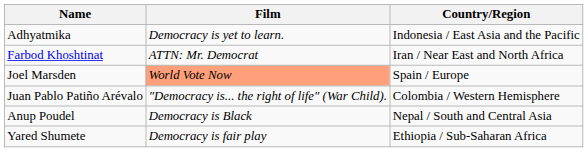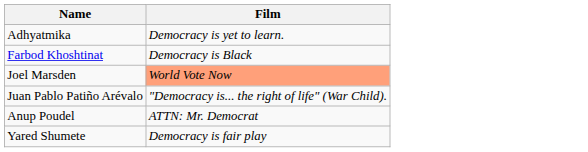 <table class="wikitable">
 <tr>
 <th><strong>Name</strong></th>
 <th><strong>Film</strong></th>
-<th><strong>Country/Region</strong></th>
 </tr>
 <tr>
 <td>Adhyatmika</td>
 <td><em>Democracy is yet to learn.</em></td>
-<td>Indonesia / East Asia and the Pacific</td>
 </tr>
 <tr>
 <td><a href='#'>Farbod Khoshtinat</a></td>
-<td><em>ATTN: Mr. Democrat</em></td>
-<td>Iran / Near East and North Africa</td>
+<td><em>Democracy is Black</em></td>
 </tr>
 <tr>
 <td>Joel Marsden</td>
 <td style="background: lightsalmon;"><em>World Vote Now</em></td>
-<td>Spain / Europe</td>
 </tr>
 <tr>
 <td>Juan Pablo Patiño Arévalo</td>
 <td><em>"Democracy is... the right of life" (War Child).</em></td>
-<td>Colombia / Western Hemisphere</td>
 </tr>
 <tr>
 <td>Anup Poudel</td>
-<td><em>Democracy is Black</em></td>
-<td>Nepal / South and Central Asia</td>
+<td><em>ATTN: Mr. Democrat</em></td>
 </tr>
 <tr>
 <td>Yared Shumete</td>
 <td><em>Democracy is fair play</em></td>
-<td>Ethiopia / Sub-Saharan Africa</td>
 </tr>
 </table>
